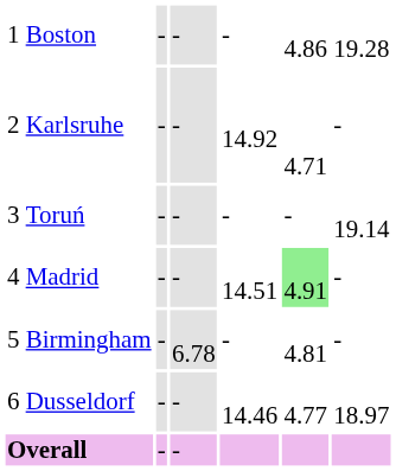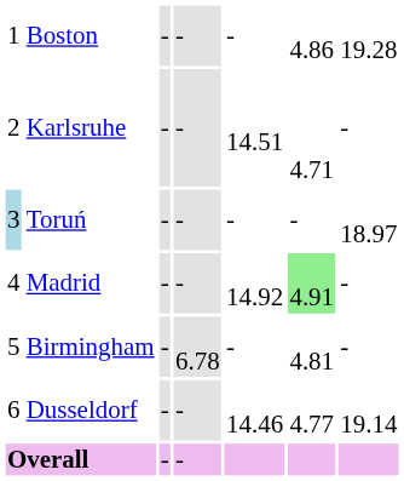 <table>
 <tr>
 <td>1</td>
 <td align=left><a href='#'>Boston</a></td>
 <td bgcolor=#e2e2e2> -</td>
 <td bgcolor=#e2e2e2> -</td>
 <td> -</td>
 <td> <br>4.86</td>
 <td> <br>19.28</td>
 </tr>
 <tr>
 <td>2</td>
 <td align=left><a href='#'>Karlsruhe</a></td>
 <td bgcolor=#e2e2e2> -</td>
 <td bgcolor=#e2e2e2> -</td>
-<td> <br>14.92</td>
+<td> <br>14.51</td>
 <td> <br><br><br>4.71</td>
 <td> -</td>
 </tr>
 <tr>
-<td>3</td>
+<td style="background: lightblue;">3</td>
 <td align=left><a href='#'>Toruń</a></td>
 <td bgcolor=#e2e2e2> -</td>
 <td bgcolor=#e2e2e2> -</td>
 <td> -</td>
 <td> -</td>
-<td> <br>19.14</td>
+<td> <br>18.97</td>
 </tr>
 <tr>
 <td>4</td>
 <td align=left><a href='#'>Madrid</a></td>
 <td bgcolor=#e2e2e2> -</td>
 <td bgcolor=#e2e2e2> -</td>
-<td> <br>14.51</td>
+<td> <br>14.92</td>
 <td style="background: lightgreen;"> <br>4.91</td>
 <td> -</td>
 </tr>
 <tr>
 <td>5</td>
 <td align=left><a href='#'>Birmingham</a></td>
 <td bgcolor=#e2e2e2> -</td>
 <td bgcolor=#e2e2e2> <br>6.78</td>
 <td> -</td>
 <td> <br>4.81</td>
 <td> -</td>
 </tr>
 <tr>
 <td>6</td>
 <td align=left><a href='#'>Dusseldorf</a></td>
 <td bgcolor=#e2e2e2> -</td>
 <td bgcolor=#e2e2e2> -</td>
 <td> <br>14.46</td>
 <td> <br>4.77</td>
-<td> <br>18.97</td>
+<td> <br>19.14</td>
 </tr>
 <tr bgcolor=#eebbee>
 <td colspan="2"><strong>Overall</strong></td>
 <td> -</td>
 <td> -</td>
 <td> </td>
 <td> </td>
 <td> </td>
 </tr>
 </table>
